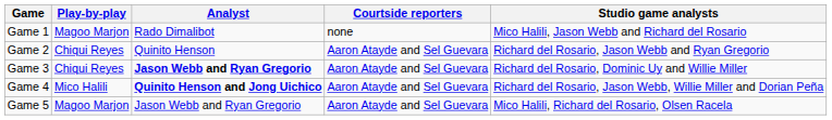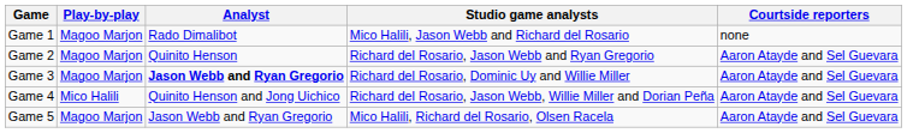 <table class=wikitable>
 <tr>
 <th>Game</th>
 <th><a href='#'>Play-by-play</a></th>
 <th><a href='#'>Analyst</a></th>
+<th>Studio game analysts</th>
 <th><a href='#'>Courtside reporters</a></th>
-<th>Studio game analysts</th>
 </tr>
 <tr>
 <td>Game 1</td>
 <td><a href='#'>Magoo Marjon</a></td>
 <td><a href='#'>Rado Dimalibot</a></td>
+<td><a href='#'>Mico Halili</a>, <a href='#'>Jason Webb</a> and <a href='#'>Richard del Rosario</a></td>
 <td>none</td>
-<td><a href='#'>Mico Halili</a>, <a href='#'>Jason Webb</a> and <a href='#'>Richard del Rosario</a></td>
 </tr>
 <tr>
 <td>Game 2</td>
-<td><a href='#'>Chiqui Reyes</a></td>
+<td><a href='#'>Magoo Marjon</a></td>
 <td><a href='#'>Quinito Henson</a></td>
+<td><a href='#'>Richard del Rosario</a>, <a href='#'>Jason Webb</a> and <a href='#'>Ryan Gregorio</a></td>
 <td><a href='#'>Aaron Atayde</a> and <a href='#'>Sel Guevara</a></td>
-<td><a href='#'>Richard del Rosario</a>, <a href='#'>Jason Webb</a> and <a href='#'>Ryan Gregorio</a></td>
 </tr>
 <tr>
 <td>Game 3</td>
-<td><a href='#'>Chiqui Reyes</a></td>
+<td><a href='#'>Magoo Marjon</a></td>
 <td><strong><a href='#'>Jason Webb</a> and <a href='#'>Ryan Gregorio</a></strong></td>
+<td><a href='#'>Richard del Rosario</a>, <a href='#'>Dominic Uy</a> and <a href='#'>Willie Miller</a></td>
 <td><a href='#'>Aaron Atayde</a> and <a href='#'>Sel Guevara</a></td>
-<td><a href='#'>Richard del Rosario</a>, <a href='#'>Dominic Uy</a> and <a href='#'>Willie Miller</a></td>
 </tr>
 <tr>
 <td>Game 4</td>
 <td><a href='#'>Mico Halili</a></td>
-<td><strong><a href='#'>Quinito Henson</a> and <a href='#'>Jong Uichico</a></strong></td>
+<td><a href='#'>Quinito Henson</a> and <a href='#'>Jong Uichico</a></td>
+<td><a href='#'>Richard del Rosario</a>, <a href='#'>Jason Webb</a>, <a href='#'>Willie Miller</a> and <a href='#'>Dorian Peña</a></td>
 <td><a href='#'>Aaron Atayde</a> and <a href='#'>Sel Guevara</a></td>
-<td><a href='#'>Richard del Rosario</a>, <a href='#'>Jason Webb</a>, <a href='#'>Willie Miller</a> and <a href='#'>Dorian Peña</a></td>
 </tr>
 <tr>
 <td>Game 5</td>
 <td><a href='#'>Magoo Marjon</a></td>
 <td><a href='#'>Jason Webb</a> and <a href='#'>Ryan Gregorio</a></td>
+<td><a href='#'>Mico Halili</a>, <a href='#'>Richard del Rosario</a>, <a href='#'>Olsen Racela</a></td>
 <td><a href='#'>Aaron Atayde</a> and <a href='#'>Sel Guevara</a></td>
-<td><a href='#'>Mico Halili</a>, <a href='#'>Richard del Rosario</a>, <a href='#'>Olsen Racela</a></td>
 </tr>
 </table>
